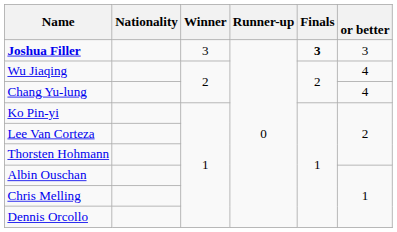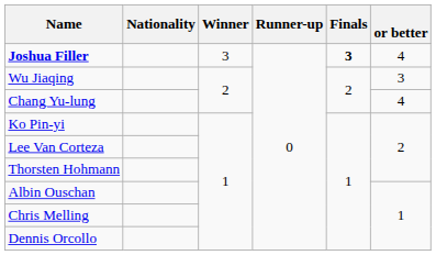 <table class="wikitable sortable" style="font-size:100%; text-align: center;">
 <tr>
 <th>Name</th>
 <th>Nationality</th>
 <th>Winner</th>
 <th>Runner-up</th>
 <th>Finals</th>
 <th><br>or better</th>
 </tr>
 <tr>
 <td align="left"><strong><a href='#'>Joshua Filler</a></strong></td>
 <td align="left"></td>
 <td>3</td>
 <td rowspan="9">0</td>
 <td><strong>3</strong></td>
-<td>3</td>
+<td>4</td>
 </tr>
 <tr>
 <td align="left"><a href='#'>Wu Jiaqing</a></td>
 <td align="left"></td>
 <td rowspan="2">2</td>
 <td rowspan="2">2</td>
-<td>4</td>
+<td>3</td>
 </tr>
 <tr>
 <td align="left"><a href='#'>Chang Yu-lung</a></td>
 <td align="left"></td>
 <td>4</td>
 </tr>
 <tr>
 <td align="left"><a href='#'>Ko Pin-yi</a></td>
 <td align="left"></td>
 <td rowspan="6">1</td>
 <td rowspan="6">1</td>
 <td rowspan="3">2</td>
 </tr>
 <tr>
 <td align="left"><a href='#'>Lee Van Corteza</a></td>
 <td align="left"></td>
 </tr>
 <tr>
 <td align="left"><a href='#'>Thorsten Hohmann</a></td>
 <td align="left"></td>
 </tr>
 <tr>
 <td align="left"><a href='#'>Albin Ouschan</a></td>
 <td align="left"></td>
 <td rowspan="3">1</td>
 </tr>
 <tr>
 <td align="left"><a href='#'>Chris Melling</a></td>
 <td align="left"></td>
 </tr>
 <tr>
 <td align="left"><a href='#'>Dennis Orcollo</a></td>
 <td align="left"></td>
 </tr>
 </table>
